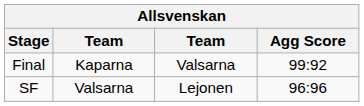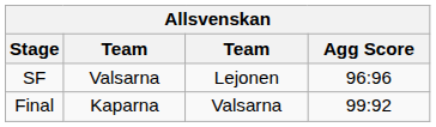 <table class="wikitable">
 <tr>
 <th colspan="4">Allsvenskan</th>
 </tr>
 <tr>
 <th width=20>Stage</th>
 <th width=100>Team</th>
 <th width=100>Team</th>
 <th width=100>Agg Score</th>
 </tr>
 <tr align=center>
+<td>SF</td>
+<td>Valsarna</td>
+<td>Lejonen</td>
+<td>96:96</td>
+</tr>
+<tr align=center>
 <td>Final</td>
 <td>Kaparna</td>
 <td>Valsarna</td>
 <td>99:92</td>
 </tr>
-<tr align=center>
-<td>SF</td>
-<td>Valsarna</td>
-<td>Lejonen</td>
-<td>96:96</td>
-</tr>
 </table>
